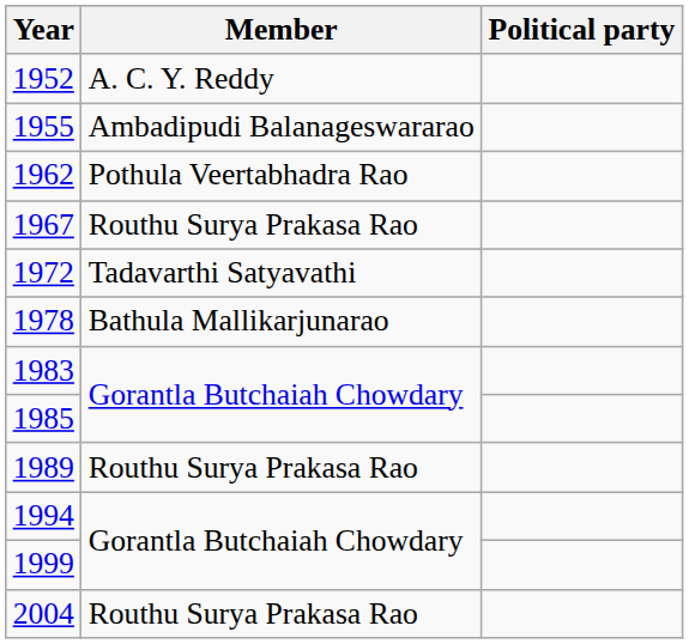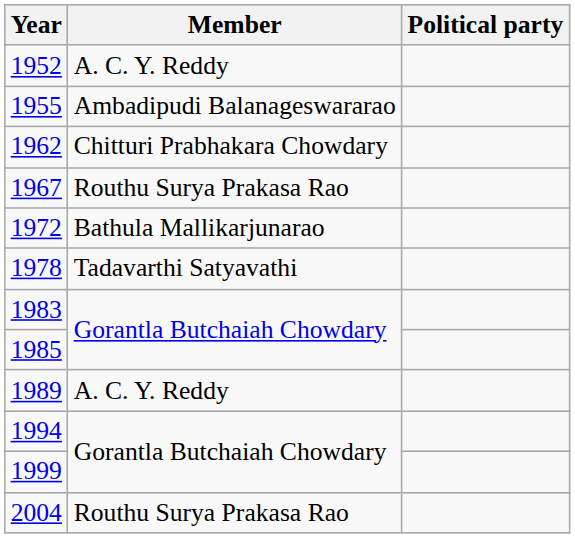 <table class="wikitable sortable">
 <tr>
 <th>Year</th>
 <th>Member</th>
 <th colspan="2">Political party</th>
 </tr>
 <tr>
 <td><a href='#'>1952</a></td>
 <td>A. C. Y. Reddy</td>
 <td></td>
 </tr>
 <tr>
 <td><a href='#'>1955</a></td>
 <td>Ambadipudi Balanageswararao</td>
 <td></td>
 </tr>
 <tr>
 <td><a href='#'>1962</a></td>
-<td>Pothula Veertabhadra Rao</td>
+<td>Chitturi Prabhakara Chowdary</td>
 <td></td>
 </tr>
 <tr>
 <td><a href='#'>1967</a></td>
 <td>Routhu Surya Prakasa Rao</td>
 <td></td>
 </tr>
 <tr>
 <td><a href='#'>1972</a></td>
-<td>Tadavarthi Satyavathi</td>
+<td>Bathula Mallikarjunarao</td>
 <td></td>
 </tr>
 <tr>
 <td><a href='#'>1978</a></td>
-<td>Bathula Mallikarjunarao</td>
+<td>Tadavarthi Satyavathi</td>
 </tr>
 <tr>
 <td><a href='#'>1983</a></td>
 <td rowspan=2><a href='#'>Gorantla Butchaiah Chowdary</a></td>
 <td></td>
 </tr>
 <tr>
 <td><a href='#'>1985</a></td>
 </tr>
 <tr>
 <td><a href='#'>1989</a></td>
-<td>Routhu Surya Prakasa Rao</td>
+<td>A. C. Y. Reddy</td>
 <td></td>
 </tr>
 <tr>
 <td><a href='#'>1994</a></td>
 <td rowspan=2>Gorantla Butchaiah Chowdary</td>
 <td></td>
 </tr>
 <tr>
 <td><a href='#'>1999</a></td>
 </tr>
 <tr>
 <td><a href='#'>2004</a></td>
 <td>Routhu Surya Prakasa Rao</td>
 <td></td>
 </tr>
 </table>
